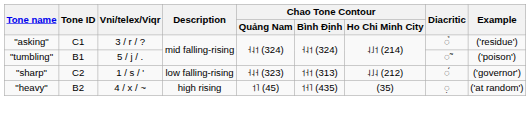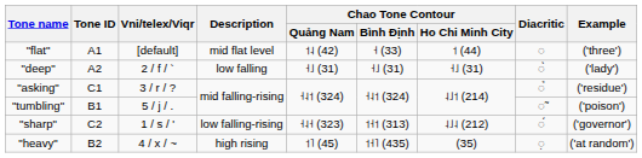 <table class="wikitable" style="text-align: center;">
 <tr>
 <th rowspan="2"><a href='#'>Tone name</a></th>
 <th rowspan="2">Tone ID</th>
 <th rowspan="2">Vni/telex/Viqr</th>
 <th rowspan="2">Description</th>
 <th colspan="3">Chao Tone Contour</th>
 <th rowspan="2">Diacritic</th>
 <th rowspan="2">Example</th>
 </tr>
 <tr>
 <th>Quảng Nam</th>
 <th>Bình Định</th>
 <th>Ho Chi Minh City</th>
+</tr>
+<tr>
+<td> "flat"</td>
+<td>A1</td>
+<td>[default]</td>
+<td>mid flat level</td>
+<td>˦˨ (42)</td>
+<td>˧ (33)</td>
+<td>˦ (44)</td>
+<td style="text-align: center;">◌</td>
+<td> ('three')</td>
+</tr>
+<tr>
+<td> "deep"</td>
+<td>A2</td>
+<td>2 / f / `</td>
+<td>low falling</td>
+<td>˧˩ (31)</td>
+<td>˧˩ (31)</td>
+<td>˧˩ (31)</td>
+<td style="text-align: center;">◌̀</td>
+<td> ('lady')</td>
 </tr>
 <tr>
 <td> "asking"</td>
 <td>C1</td>
 <td>3 / r / ?</td>
 <td rowspan="2">mid falling-rising</td>
 <td rowspan="2">˧˨˦ (324)</td>
 <td rowspan="2">˧˨˦ (324)</td>
 <td rowspan="2">˨˩˦ (214)</td>
 <td>◌̉</td>
 <td> ('residue')</td>
 </tr>
 <tr>
 <td> "tumbling"</td>
 <td>B1</td>
 <td>5 / j / .</td>
 <td>◌̃</td>
 <td> ('poison')</td>
 </tr>
 <tr>
 <td> "sharp"</td>
 <td>C2</td>
 <td>1 / s / '</td>
 <td>low falling-rising</td>
 <td>˧˨˧ (323)</td>
 <td>˦˧˦ (313)</td>
 <td>˨˩˨ (212)</td>
 <td style="text-align: center;">◌́</td>
 <td> ('governor')</td>
 </tr>
 <tr>
 <td> "heavy"</td>
 <td>B2</td>
 <td>4 / x / ~</td>
 <td>high rising</td>
 <td>˦˥ (45)</td>
 <td>˦˧˥ (435)</td>
 <td> (35)</td>
 <td style="text-align: center;">◌̣</td>
 <td> ('at random')</td>
 </tr>
 </table>
